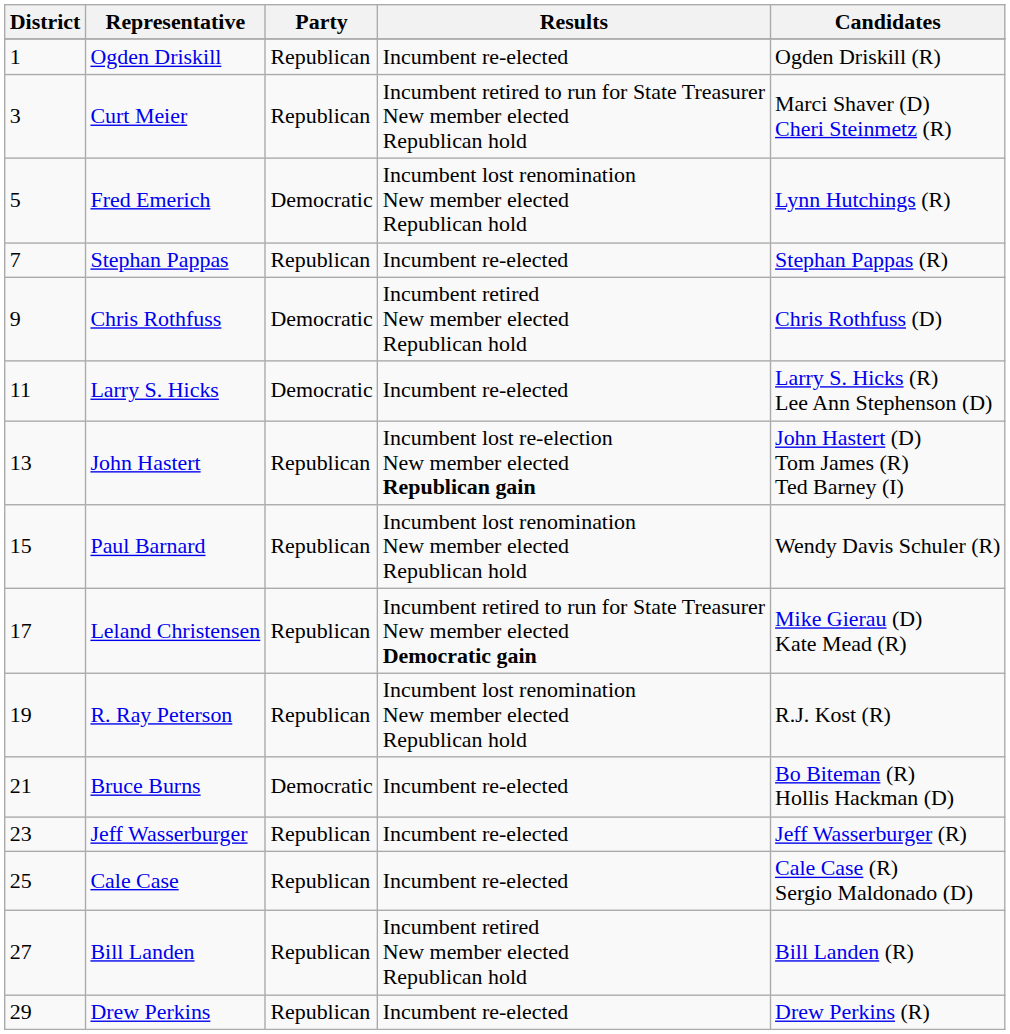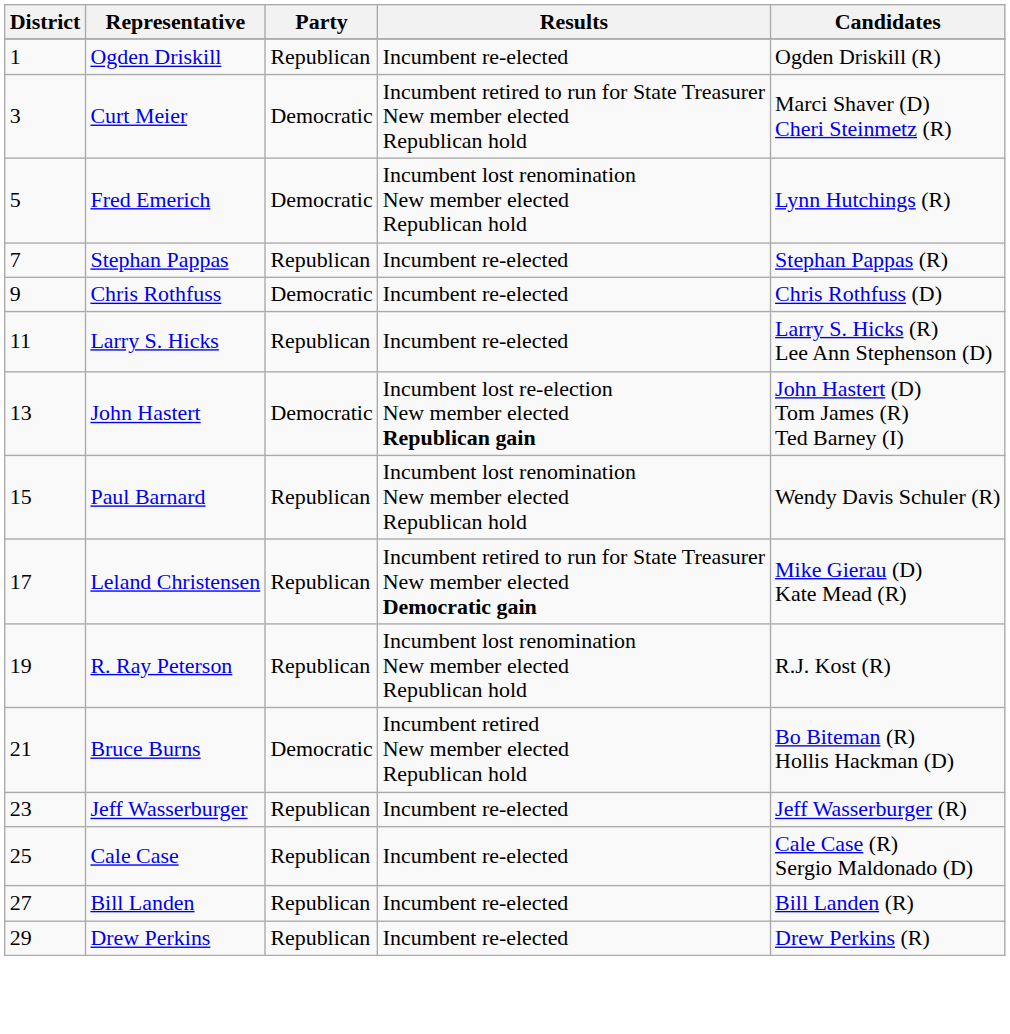 <table class="wikitable">
 <tr>
 <th>District</th>
 <th>Representative</th>
 <th>Party</th>
 <th>Results</th>
 <th>Candidates</th>
 </tr>
 <tr>
 </tr>
 <tr>
 <td>1</td>
 <td><a href='#'>Ogden Driskill</a></td>
 <td>Republican</td>
 <td>Incumbent re-elected</td>
 <td>Ogden Driskill (R)</td>
 </tr>
 <tr>
 <td>3</td>
 <td><a href='#'>Curt Meier</a></td>
-<td>Republican</td>
+<td>Democratic</td>
 <td>Incumbent retired to run for State Treasurer<br>New member elected<br>Republican hold</td>
 <td>Marci Shaver (D)<br><a href='#'>Cheri Steinmetz</a> (R)</td>
 </tr>
 <tr>
 <td>5</td>
 <td><a href='#'>Fred Emerich</a></td>
 <td>Democratic</td>
 <td>Incumbent lost renomination<br>New member elected<br>Republican hold</td>
 <td><a href='#'>Lynn Hutchings</a> (R)</td>
 </tr>
 <tr>
 <td>7</td>
 <td><a href='#'>Stephan Pappas</a></td>
 <td>Republican</td>
 <td>Incumbent re-elected</td>
 <td><a href='#'>Stephan Pappas</a> (R)</td>
 </tr>
 <tr>
 <td>9</td>
 <td><a href='#'>Chris Rothfuss</a></td>
 <td>Democratic</td>
-<td>Incumbent retired<br>New member elected<br>Republican hold</td>
+<td>Incumbent re-elected</td>
 <td><a href='#'>Chris Rothfuss</a> (D)</td>
 </tr>
 <tr>
 <td>11</td>
 <td><a href='#'>Larry S. Hicks</a></td>
-<td>Democratic</td>
+<td>Republican</td>
 <td>Incumbent re-elected</td>
 <td><a href='#'>Larry S. Hicks</a> (R)<br>Lee Ann Stephenson (D)</td>
 </tr>
 <tr>
 <td>13</td>
 <td><a href='#'>John Hastert</a></td>
-<td>Republican</td>
+<td>Democratic</td>
 <td>Incumbent lost re-election<br>New member elected<br><strong>Republican gain</strong></td>
 <td><a href='#'>John Hastert</a> (D)<br>Tom James (R)<br>Ted Barney (I)</td>
 </tr>
 <tr>
 <td>15</td>
 <td><a href='#'>Paul Barnard</a></td>
 <td>Republican</td>
 <td>Incumbent lost renomination<br>New member elected<br>Republican hold</td>
 <td>Wendy Davis Schuler (R)</td>
 </tr>
 <tr>
 <td>17</td>
 <td><a href='#'>Leland Christensen</a></td>
 <td>Republican</td>
 <td>Incumbent retired to run for State Treasurer<br>New member elected<br><strong>Democratic gain</strong></td>
 <td><a href='#'>Mike Gierau</a> (D)<br>Kate Mead (R)</td>
 </tr>
 <tr>
 <td>19</td>
 <td><a href='#'>R. Ray Peterson</a></td>
 <td>Republican</td>
 <td>Incumbent lost renomination<br>New member elected<br>Republican hold</td>
 <td>R.J. Kost (R)</td>
 </tr>
 <tr>
 <td>21</td>
 <td><a href='#'>Bruce Burns</a></td>
 <td>Democratic</td>
-<td>Incumbent re-elected</td>
+<td>Incumbent retired<br>New member elected<br>Republican hold</td>
 <td><a href='#'>Bo Biteman</a> (R)<br>Hollis Hackman (D)</td>
 </tr>
 <tr>
 <td>23</td>
 <td><a href='#'>Jeff Wasserburger</a></td>
 <td>Republican</td>
 <td>Incumbent re-elected</td>
 <td><a href='#'>Jeff Wasserburger</a> (R)</td>
 </tr>
 <tr>
 <td>25</td>
 <td><a href='#'>Cale Case</a></td>
 <td>Republican</td>
 <td>Incumbent re-elected</td>
 <td><a href='#'>Cale Case</a> (R)<br>Sergio Maldonado (D)</td>
 </tr>
 <tr>
 <td>27</td>
 <td><a href='#'>Bill Landen</a></td>
 <td>Republican</td>
-<td>Incumbent retired<br>New member elected<br>Republican hold</td>
+<td>Incumbent re-elected</td>
 <td><a href='#'>Bill Landen</a> (R)</td>
 </tr>
 <tr>
 <td>29</td>
 <td><a href='#'>Drew Perkins</a></td>
 <td>Republican</td>
 <td>Incumbent re-elected</td>
 <td><a href='#'>Drew Perkins</a> (R)</td>
 </tr>
 </table>
